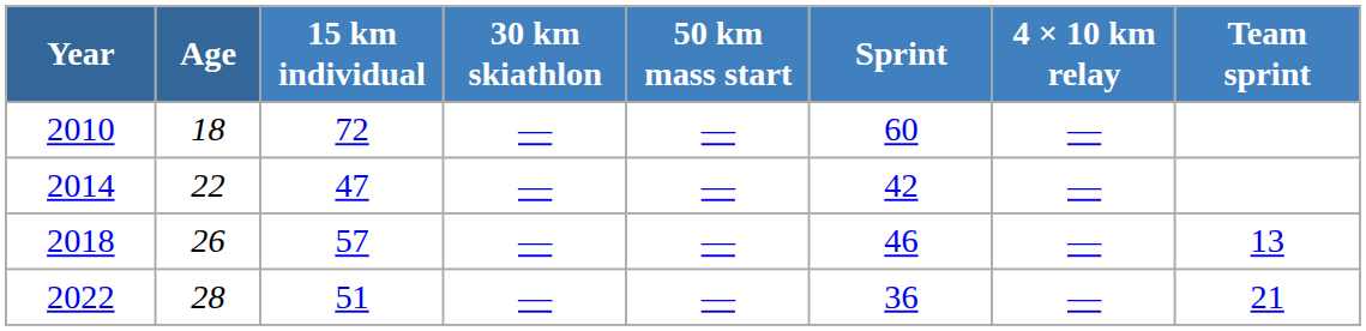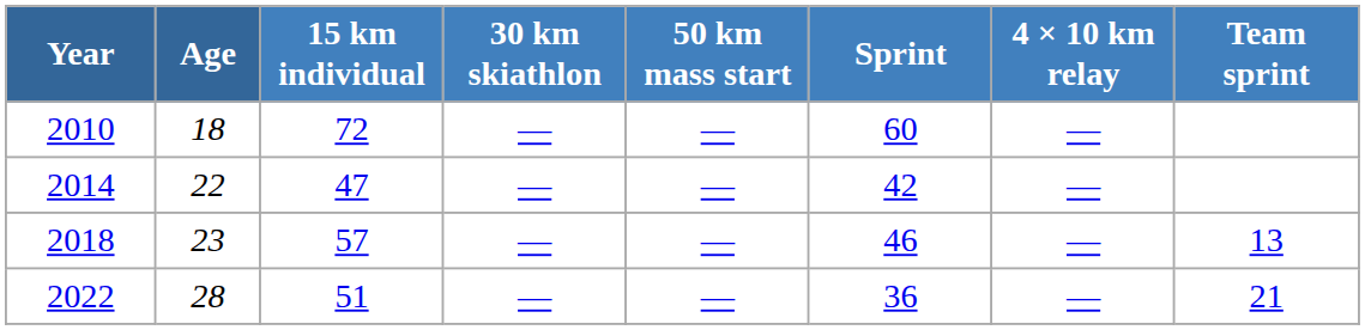 <table class="wikitable" style="font-size:95%; text-align:center; border:grey solid 1px; border-collapse:collapse; background:#ffffff;">
 <tr>
 <th style="background-color:#369; color:white; width:60px;"> Year </th>
 <th style="background-color:#369; color:white; width:40px;"> Age </th>
 <th style="background-color:#4180be; color:white; width:75px;"> 15 km <br> individual </th>
 <th style="background-color:#4180be; color:white; width:75px;"> 30 km <br> skiathlon </th>
 <th style="background-color:#4180be; color:white; width:75px;"> 50 km <br> mass start </th>
 <th style="background-color:#4180be; color:white; width:75px;"> Sprint </th>
 <th style="background-color:#4180be; color:white; width:75px;"> 4 × 10 km <br> relay </th>
 <th style="background-color:#4180be; color:white; width:75px;"> Team <br> sprint </th>
 </tr>
 <tr>
 <td><a href='#'>2010</a></td>
 <td><em>18</em></td>
 <td><a href='#'>72</a></td>
 <td><a href='#'>—</a></td>
 <td><a href='#'>—</a></td>
 <td><a href='#'>60</a></td>
 <td><a href='#'>—</a></td>
 <td><a href='#'></a></td>
 </tr>
 <tr>
 <td><a href='#'>2014</a></td>
 <td><em>22</em></td>
 <td><a href='#'>47</a></td>
 <td><a href='#'>—</a></td>
 <td><a href='#'>—</a></td>
 <td><a href='#'>42</a></td>
 <td><a href='#'>—</a></td>
 <td><a href='#'></a></td>
 </tr>
 <tr>
 <td><a href='#'>2018</a></td>
-<td><em>26</em></td>
+<td><em>23</em></td>
 <td><a href='#'>57</a></td>
 <td><a href='#'>—</a></td>
 <td><a href='#'>—</a></td>
 <td><a href='#'>46</a></td>
 <td><a href='#'>—</a></td>
 <td><a href='#'>13</a></td>
 </tr>
 <tr>
 <td><a href='#'>2022</a></td>
 <td><em>28</em></td>
 <td><a href='#'>51</a></td>
 <td><a href='#'>—</a></td>
 <td><a href='#'>—</a></td>
 <td><a href='#'>36</a></td>
 <td><a href='#'>—</a></td>
 <td><a href='#'>21</a></td>
 </tr>
 </table>
